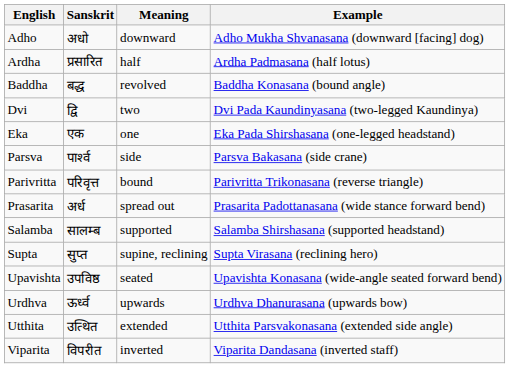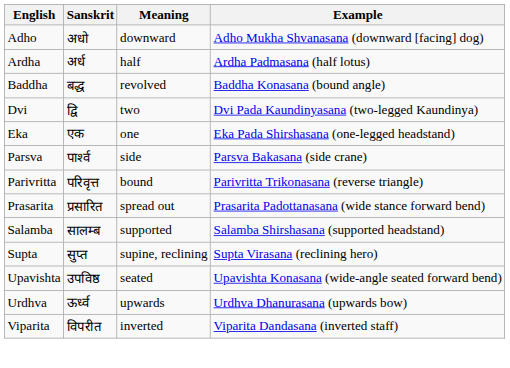 <table - class= "wikitable">
 <tr>
 <th>English</th>
 <th>Sanskrit</th>
 <th>Meaning</th>
 <th>Example</th>
 </tr>
 <tr>
 <td>Adho</td>
 <td>अधो</td>
 <td>downward</td>
 <td><a href='#'>Adho Mukha Shvanasana</a> (downward [facing] dog)</td>
 </tr>
 <tr>
 <td>Ardha</td>
-<td>प्रसारित</td>
+<td>अर्ध</td>
 <td>half</td>
 <td><a href='#'>Ardha Padmasana</a> (half lotus)</td>
 </tr>
 <tr>
 <td>Baddha</td>
 <td>बद्ध</td>
 <td>revolved</td>
 <td><a href='#'>Baddha Konasana</a> (bound angle)</td>
 </tr>
 <tr>
 <td>Dvi</td>
 <td>द्वि</td>
 <td>two</td>
 <td><a href='#'>Dvi Pada Kaundinyasana</a> (two-legged Kaundinya)</td>
 </tr>
 <tr>
 <td>Eka</td>
 <td>एक</td>
 <td>one</td>
 <td><a href='#'>Eka Pada Shirshasana</a> (one-legged headstand)</td>
 </tr>
 <tr>
 <td>Parsva</td>
 <td>पार्श्व</td>
 <td>side</td>
 <td><a href='#'>Parsva Bakasana</a> (side crane)</td>
 </tr>
 <tr>
 <td>Parivritta</td>
 <td>परिवृत्त</td>
 <td>bound</td>
 <td><a href='#'>Parivritta Trikonasana</a> (reverse triangle)</td>
 </tr>
 <tr>
 <td>Prasarita</td>
-<td>अर्ध</td>
+<td>प्रसारित</td>
 <td>spread out</td>
 <td><a href='#'>Prasarita Padottanasana</a> (wide stance forward bend)</td>
 </tr>
 <tr>
 <td>Salamba</td>
 <td>सालम्ब</td>
 <td>supported</td>
 <td><a href='#'>Salamba Shirshasana</a> (supported headstand)</td>
 </tr>
 <tr>
 <td>Supta</td>
 <td>सुप्त</td>
 <td>supine, reclining</td>
 <td><a href='#'>Supta Virasana</a> (reclining hero)</td>
 </tr>
 <tr>
 <td>Upavishta</td>
 <td>उपविष्ठ</td>
 <td>seated</td>
 <td><a href='#'>Upavishta Konasana</a> (wide-angle seated forward bend)</td>
 </tr>
 <tr>
 <td>Urdhva</td>
 <td>ऊर्ध्व</td>
 <td>upwards</td>
 <td><a href='#'>Urdhva Dhanurasana</a> (upwards bow)</td>
 </tr>
 <tr>
-<td>Utthita</td>
-<td>उत्थित</td>
-<td>extended</td>
-<td><a href='#'>Utthita Parsvakonasana</a> (extended side angle)</td>
-</tr>
-<tr>
 <td>Viparita</td>
 <td>विपरीत</td>
 <td>inverted</td>
 <td><a href='#'>Viparita Dandasana</a> (inverted staff)</td>
 </tr>
 </table>
